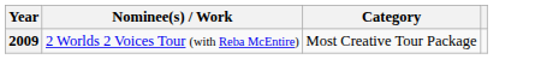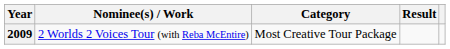 <table class="wikitable plainrowheaders">
 <tr>
 <th>Year</th>
 <th>Nominee(s) / Work</th>
 <th>Category</th>
+<th>Result</th>
 <th></th>
 </tr>
 <tr>
 <th scope="row">2009</th>
 <td><a href='#'>2 Worlds 2 Voices Tour</a> <small>(with <a href='#'>Reba McEntire</a>)</small></td>
 <td>Most Creative Tour Package</td>
+<td></td>
 <td align="center"></td>
 </tr>
 </table>
